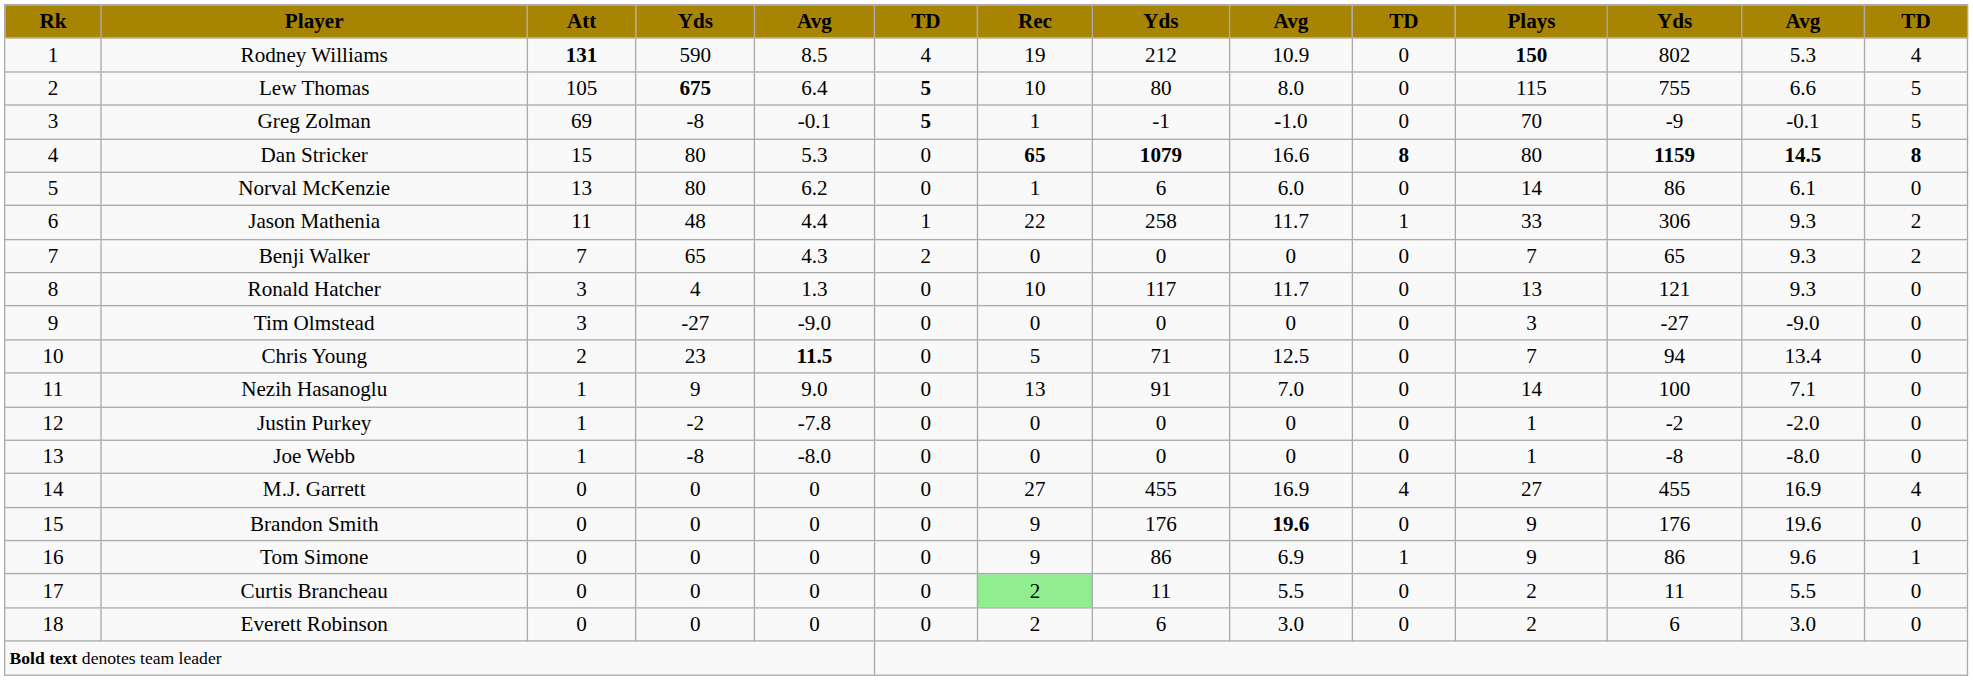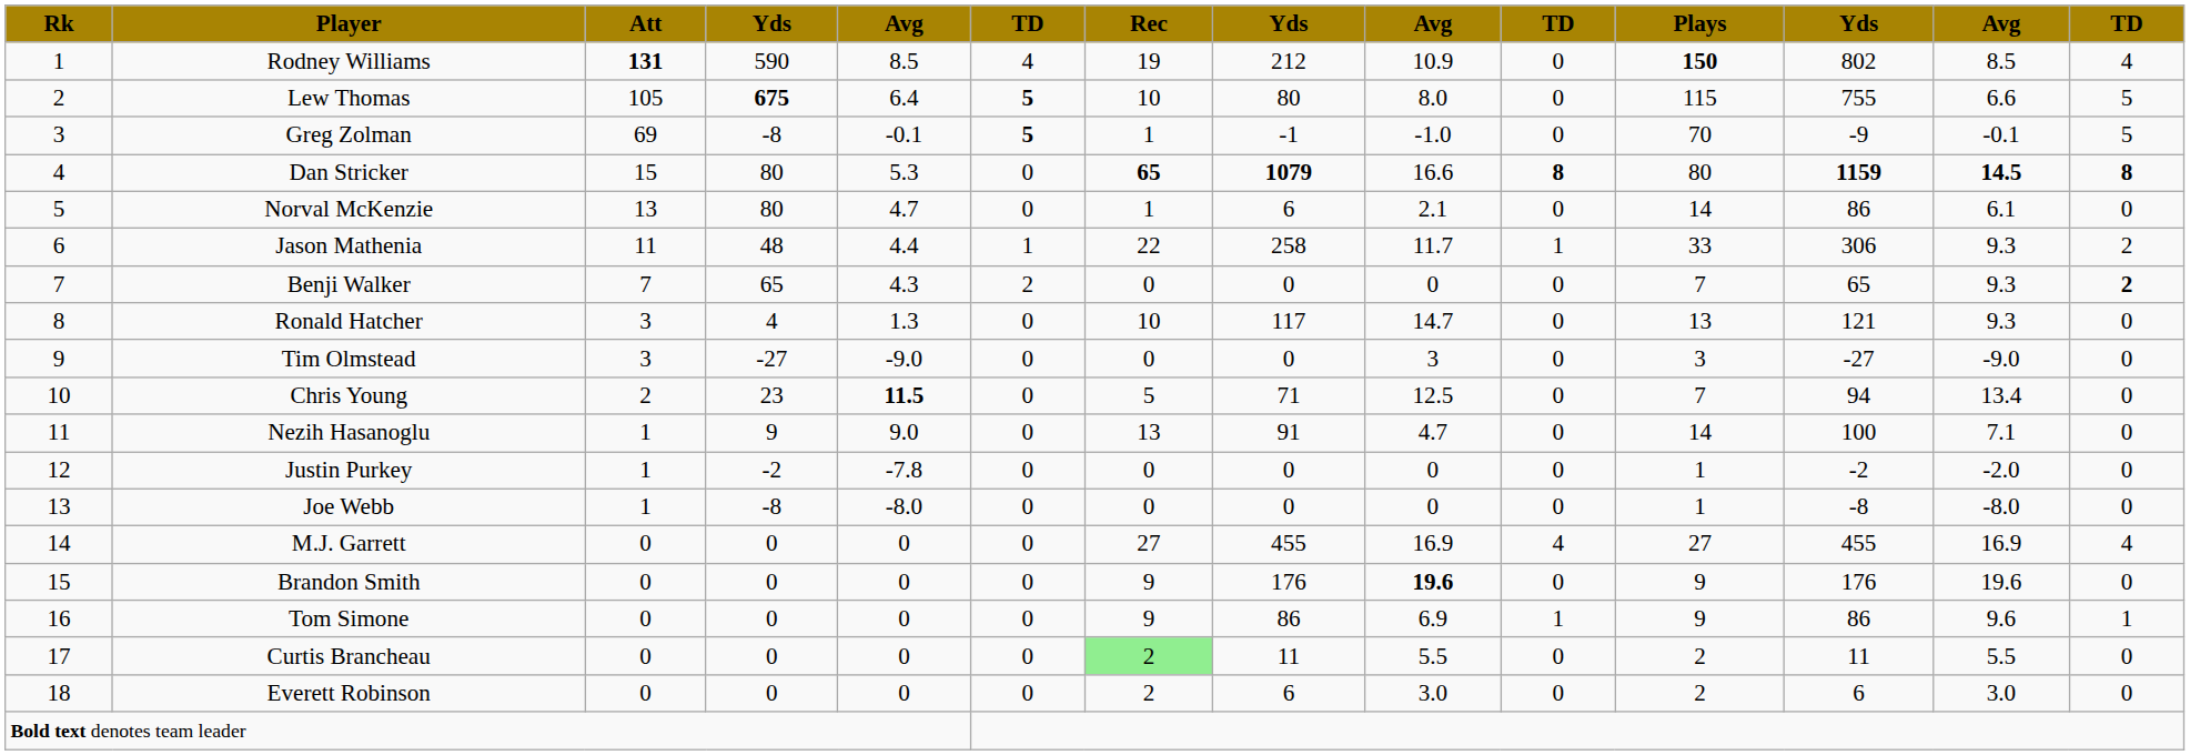 <table class="wikitable" style="width:75%;">
 <tr>
 <th style="background:#A88403;"><span>Rk</span></th>
 <th style="background:#A88403;"><span>Player</span></th>
 <th style="background:#A88403;"><span>Att </span></th>
 <th style="background:#A88403;"><span>Yds</span></th>
 <th style="background:#A88403;"><span>Avg</span></th>
 <th style="background:#A88403;"><span>TD</span></th>
 <th style="background:#A88403;"><span>Rec</span></th>
 <th style="background:#A88403;"><span>Yds</span></th>
 <th style="background:#A88403;"><span>Avg</span></th>
 <th style="background:#A88403;"><span>TD</span></th>
 <th style="background:#A88403;"><span>Plays</span></th>
 <th style="background:#A88403;"><span>Yds</span></th>
 <th style="background:#A88403;"><span>Avg</span></th>
 <th style="background:#A88403;"><span>TD</span></th>
 </tr>
 <tr style="text-align:center;">
 <td>1</td>
 <td>Rodney Williams</td>
 <td><strong>131</strong></td>
 <td>590</td>
 <td>8.5</td>
 <td>4</td>
 <td>19</td>
 <td>212</td>
 <td>10.9</td>
 <td>0</td>
 <td><strong>150</strong></td>
 <td>802</td>
-<td>5.3</td>
+<td>8.5</td>
 <td>4</td>
 </tr>
 <tr align="center">
 <td>2</td>
 <td>Lew Thomas</td>
 <td>105</td>
 <td><strong>675</strong></td>
 <td>6.4</td>
 <td><strong>5</strong></td>
 <td>10</td>
 <td>80</td>
 <td>8.0</td>
 <td>0</td>
 <td>115</td>
 <td>755</td>
 <td>6.6</td>
 <td>5</td>
 </tr>
 <tr align="center">
 <td>3</td>
 <td>Greg Zolman</td>
 <td>69</td>
 <td>-8</td>
 <td>-0.1</td>
 <td><strong>5</strong></td>
 <td>1</td>
 <td>-1</td>
 <td>-1.0</td>
 <td>0</td>
 <td>70</td>
 <td>-9</td>
 <td>-0.1</td>
 <td>5</td>
 </tr>
 <tr align="center">
 <td>4</td>
 <td>Dan Stricker</td>
 <td>15</td>
 <td>80</td>
 <td>5.3</td>
 <td>0</td>
 <td><strong>65</strong></td>
 <td><strong>1079</strong></td>
 <td>16.6</td>
 <td><strong>8</strong></td>
 <td>80</td>
 <td><strong>1159</strong></td>
 <td><strong>14.5</strong></td>
 <td><strong>8</strong></td>
 </tr>
 <tr align="center">
 <td>5</td>
 <td>Norval McKenzie</td>
 <td>13</td>
 <td>80</td>
-<td>6.2</td>
+<td>4.7</td>
 <td>0</td>
 <td>1</td>
 <td>6</td>
-<td>6.0</td>
+<td>2.1</td>
 <td>0</td>
 <td>14</td>
 <td>86</td>
 <td>6.1</td>
 <td>0</td>
 </tr>
 <tr align="center">
 <td>6</td>
 <td>Jason Mathenia</td>
 <td>11</td>
 <td>48</td>
 <td>4.4</td>
 <td>1</td>
 <td>22</td>
 <td>258</td>
 <td>11.7</td>
 <td>1</td>
 <td>33</td>
 <td>306</td>
 <td>9.3</td>
 <td>2</td>
 </tr>
 <tr align="center">
 <td>7</td>
 <td>Benji Walker</td>
 <td>7</td>
 <td>65</td>
 <td>4.3</td>
 <td>2</td>
 <td>0</td>
 <td>0</td>
 <td>0</td>
 <td>0</td>
 <td>7</td>
 <td>65</td>
 <td>9.3</td>
-<td>2</td>
+<td><strong>2</strong></td>
 </tr>
 <tr align="center">
 <td>8</td>
 <td>Ronald Hatcher</td>
 <td>3</td>
 <td>4</td>
 <td>1.3</td>
 <td>0</td>
 <td>10</td>
 <td>117</td>
-<td>11.7</td>
+<td>14.7</td>
 <td>0</td>
 <td>13</td>
 <td>121</td>
 <td>9.3</td>
 <td>0</td>
 </tr>
 <tr align="center">
 <td>9</td>
 <td>Tim Olmstead</td>
 <td>3</td>
 <td>-27</td>
 <td>-9.0</td>
 <td>0</td>
 <td>0</td>
 <td>0</td>
-<td>0</td>
+<td>3</td>
 <td>0</td>
 <td>3</td>
 <td>-27</td>
 <td>-9.0</td>
 <td>0</td>
 </tr>
 <tr align="center">
 <td>10</td>
 <td>Chris Young</td>
 <td>2</td>
 <td>23</td>
 <td><strong>11.5</strong></td>
 <td>0</td>
 <td>5</td>
 <td>71</td>
 <td>12.5</td>
 <td>0</td>
 <td>7</td>
 <td>94</td>
 <td>13.4</td>
 <td>0</td>
 </tr>
 <tr align="center">
 <td>11</td>
 <td>Nezih Hasanoglu</td>
 <td>1</td>
 <td>9</td>
 <td>9.0</td>
 <td>0</td>
 <td>13</td>
 <td>91</td>
-<td>7.0</td>
+<td>4.7</td>
 <td>0</td>
 <td>14</td>
 <td>100</td>
 <td>7.1</td>
 <td>0</td>
 </tr>
 <tr align="center">
 <td>12</td>
 <td>Justin Purkey</td>
 <td>1</td>
 <td>-2</td>
 <td>-7.8</td>
 <td>0</td>
 <td>0</td>
 <td>0</td>
 <td>0</td>
 <td>0</td>
 <td>1</td>
 <td>-2</td>
 <td>-2.0</td>
 <td>0</td>
 </tr>
 <tr align="center">
 <td>13</td>
 <td>Joe Webb</td>
 <td>1</td>
 <td>-8</td>
 <td>-8.0</td>
 <td>0</td>
 <td>0</td>
 <td>0</td>
 <td>0</td>
 <td>0</td>
 <td>1</td>
 <td>-8</td>
 <td>-8.0</td>
 <td>0</td>
 </tr>
 <tr align="center">
 <td>14</td>
 <td>M.J. Garrett</td>
 <td>0</td>
 <td>0</td>
 <td>0</td>
 <td>0</td>
 <td>27</td>
 <td>455</td>
 <td>16.9</td>
 <td>4</td>
 <td>27</td>
 <td>455</td>
 <td>16.9</td>
 <td>4</td>
 </tr>
 <tr align="center">
 <td>15</td>
 <td>Brandon Smith</td>
 <td>0</td>
 <td>0</td>
 <td>0</td>
 <td>0</td>
 <td>9</td>
 <td>176</td>
 <td><strong>19.6</strong></td>
 <td>0</td>
 <td>9</td>
 <td>176</td>
 <td>19.6</td>
 <td>0</td>
 </tr>
 <tr align="center">
 <td>16</td>
 <td>Tom Simone</td>
 <td>0</td>
 <td>0</td>
 <td>0</td>
 <td>0</td>
 <td>9</td>
 <td>86</td>
 <td>6.9</td>
 <td>1</td>
 <td>9</td>
 <td>86</td>
 <td>9.6</td>
 <td>1</td>
 </tr>
 <tr align="center">
 <td>17</td>
 <td>Curtis Brancheau</td>
 <td>0</td>
 <td>0</td>
 <td>0</td>
 <td>0</td>
 <td style="background: lightgreen;">2</td>
 <td>11</td>
 <td>5.5</td>
 <td>0</td>
 <td>2</td>
 <td>11</td>
 <td>5.5</td>
 <td>0</td>
 </tr>
 <tr align="center">
 <td>18</td>
 <td>Everett Robinson</td>
 <td>0</td>
 <td>0</td>
 <td>0</td>
 <td>0</td>
 <td>2</td>
 <td>6</td>
 <td>3.0</td>
 <td>0</td>
 <td>2</td>
 <td>6</td>
 <td>3.0</td>
 <td>0</td>
 </tr>
 <tr>
 <td colspan=5><small><strong>Bold text</strong> denotes team leader</small></td>
 </tr>
 </table>
